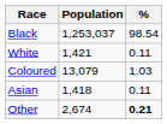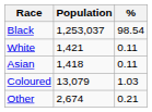 <table class="wikitable">
 <tr>
 <th>Race</th>
 <th>Population</th>
 <th>%</th>
 </tr>
 <tr>
 <td><a href='#'>Black</a></td>
 <td>1,253,037</td>
 <td>98.54</td>
 </tr>
 <tr>
 <td><a href='#'>White</a></td>
 <td>1,421</td>
 <td>0.11</td>
 </tr>
 <tr>
+<td><a href='#'>Asian</a></td>
+<td>1,418</td>
+<td>0.11</td>
+</tr>
+<tr>
 <td><a href='#'>Coloured</a></td>
 <td>13,079</td>
 <td>1.03</td>
 </tr>
 <tr>
-<td><a href='#'>Asian</a></td>
-<td>1,418</td>
-<td>0.11</td>
-</tr>
-<tr>
 <td><a href='#'>Other</a></td>
 <td>2,674</td>
-<td><strong>0.21</strong></td>
+<td>0.21</td>
 </tr>
 </table>
